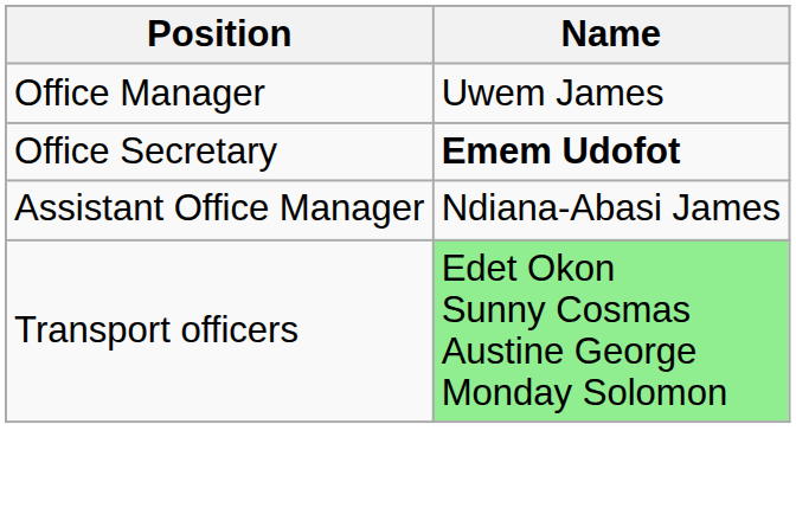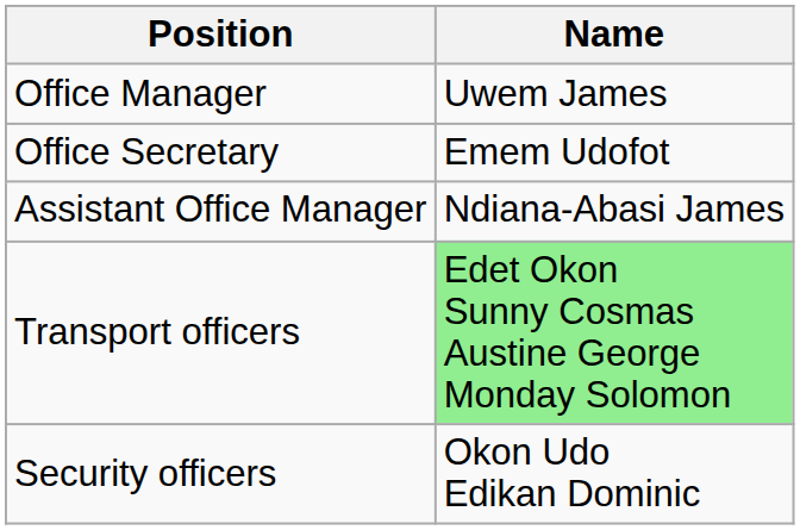 <table class="wikitable" style="text-align:center;">
 <tr>
 <th>Position</th>
 <th>Name</th>
 </tr>
 <tr>
 <td style="text-align:left;">Office Manager</td>
 <td style="text-align:left;"> Uwem James</td>
 </tr>
 <tr>
 <td style="text-align:left;">Office Secretary</td>
-<td style="text-align:left;"><strong> Emem Udofot</strong></td>
+<td style="text-align:left;"> Emem Udofot</td>
 </tr>
 <tr>
 <td style="text-align:left;">Assistant Office Manager</td>
 <td style="text-align:left;"> Ndiana-Abasi James</td>
 </tr>
 <tr>
 <td style="text-align:left;">Transport officers</td>
 <td style="background: lightgreen; text-align:left;"> Edet Okon<br> Sunny Cosmas<br> Austine George<br> Monday Solomon</td>
 </tr>
+<tr>
+<td style="text-align:left;">Security officers</td>
+<td style="text-align:left;"> Okon Udo<br> Edikan Dominic</td>
+</tr>
 </table>
